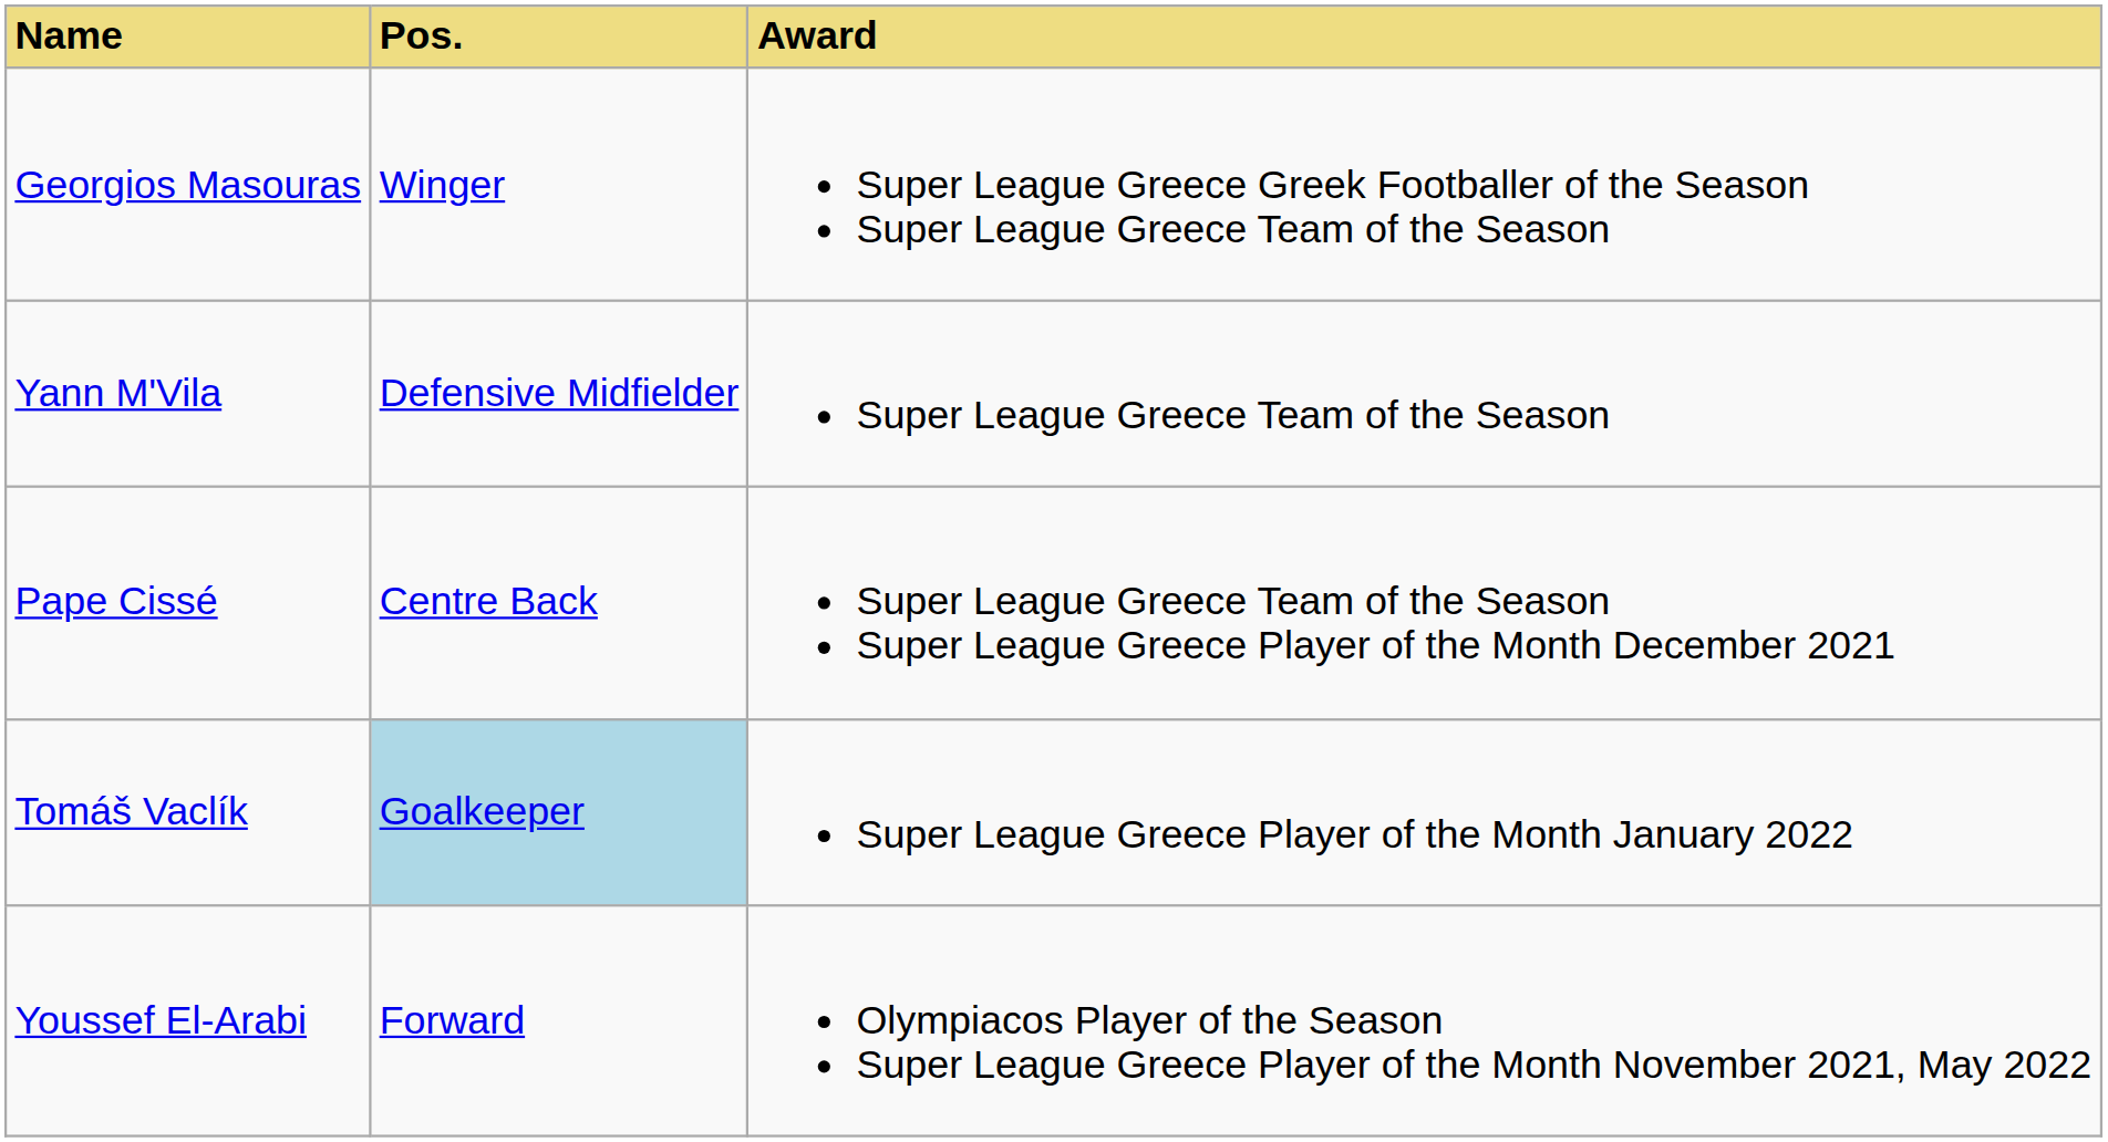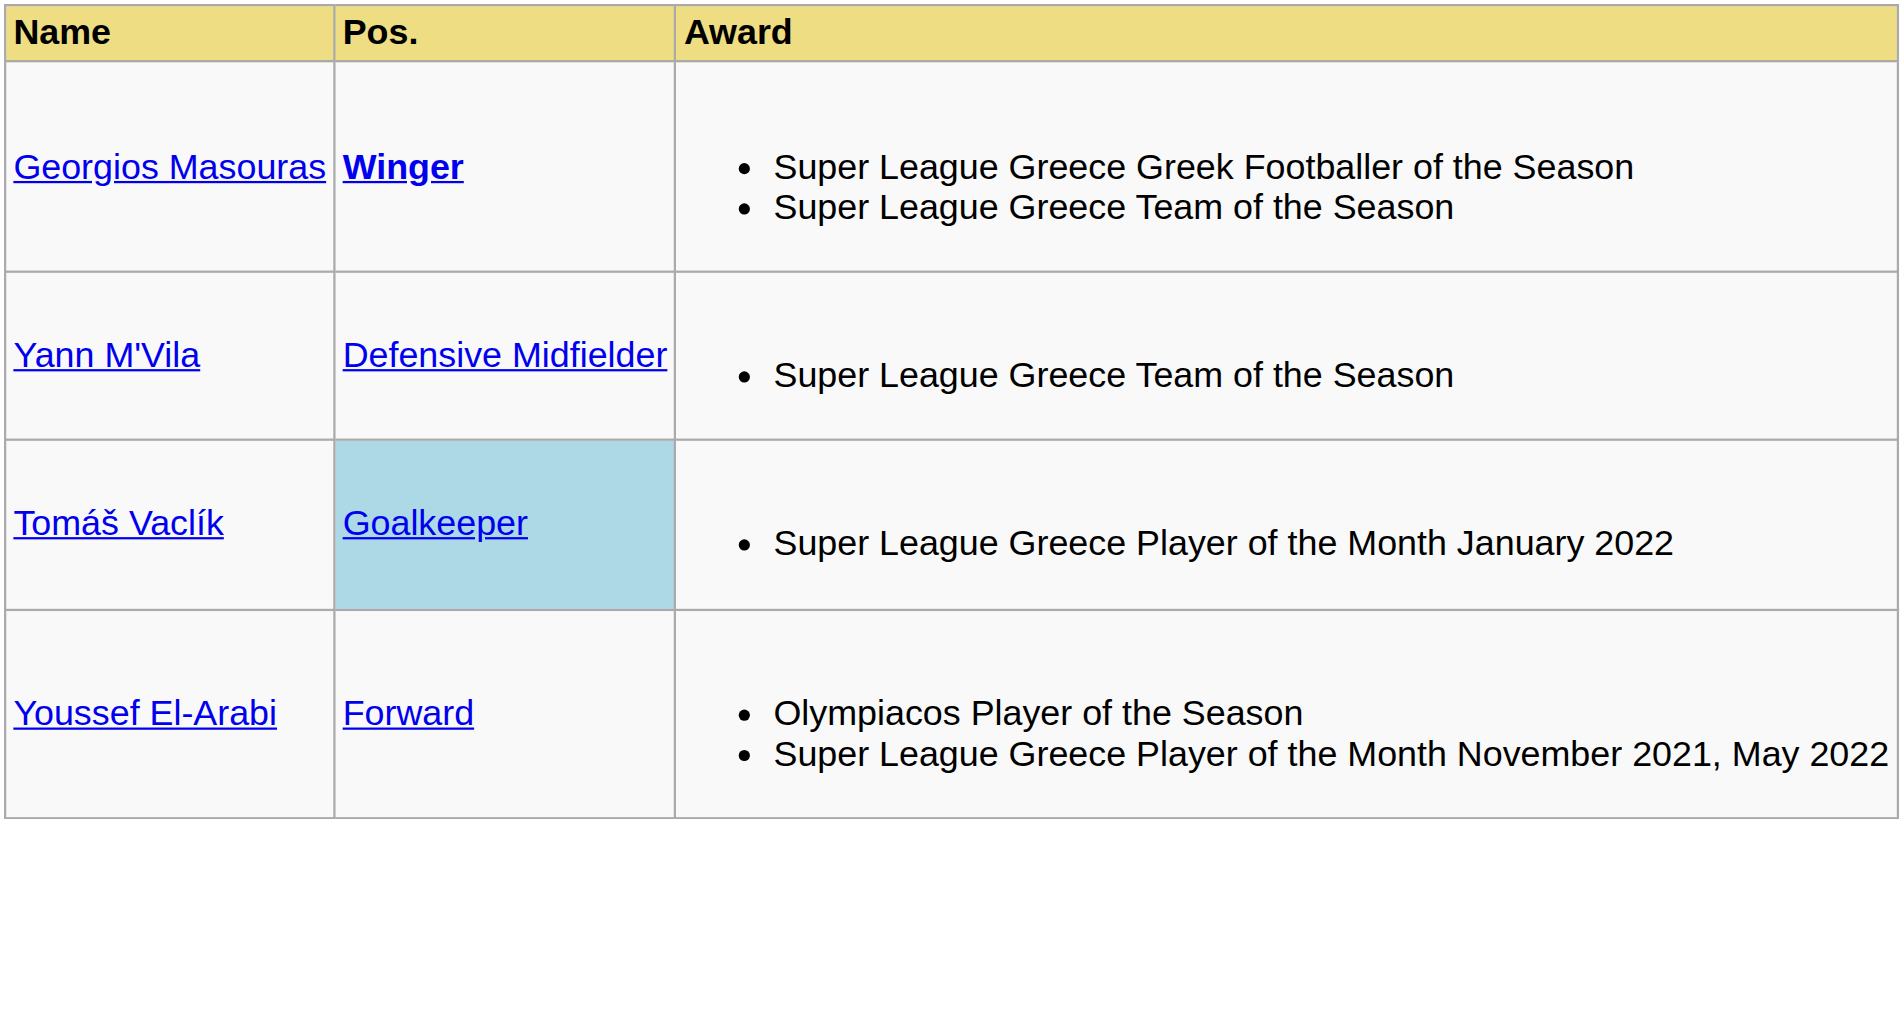 <table class="wikitable">
 <tr>
 <td style="background-color: #eedd82" !><strong>Name</strong></td>
 <td style="background-color: #eedd82"  !><strong>Pos.</strong></td>
 <td style="background-color: #eedd82" !><strong>Award</strong></td>
 </tr>
 <tr>
 <td> <a href='#'>Georgios Masouras</a></td>
-<td><a href='#'>Winger</a></td>
+<td><strong><a href='#'>Winger</a></strong></td>
 <td><br><ul><li>Super League Greece Greek Footballer of the Season</li><li>Super League Greece Team of the Season</li></ul></td>
 </tr>
 <tr>
 <td> <a href='#'>Yann M'Vila</a></td>
 <td><a href='#'>Defensive Midfielder</a></td>
 <td><br><ul><li>Super League Greece Team of the Season</li></ul></td>
-</tr>
-<tr>
-<td> <a href='#'>Pape Cissé</a></td>
-<td><a href='#'>Centre Back</a></td>
-<td><br><ul><li>Super League Greece Team of the Season</li><li>Super League Greece Player of the Month December 2021</li></ul></td>
 </tr>
 <tr>
 <td> <a href='#'>Tomáš Vaclík</a></td>
 <td style="background: lightblue;"><a href='#'>Goalkeeper</a></td>
 <td><br><ul><li>Super League Greece Player of the Month January 2022</li></ul></td>
 </tr>
 <tr>
 <td> <a href='#'>Youssef El-Arabi</a></td>
 <td><a href='#'>Forward</a></td>
 <td><br><ul><li>Olympiacos Player of the Season</li><li>Super League Greece Player of the Month  November 2021,  May 2022</li></ul></td>
 </tr>
 </table>
